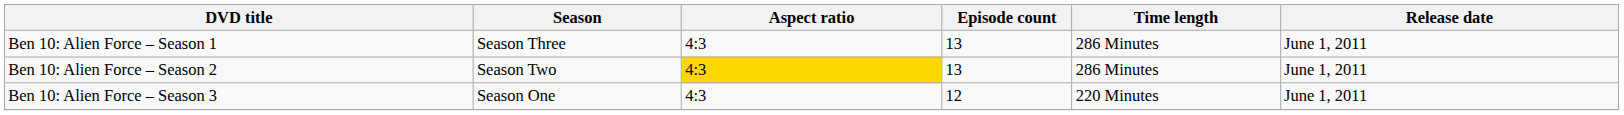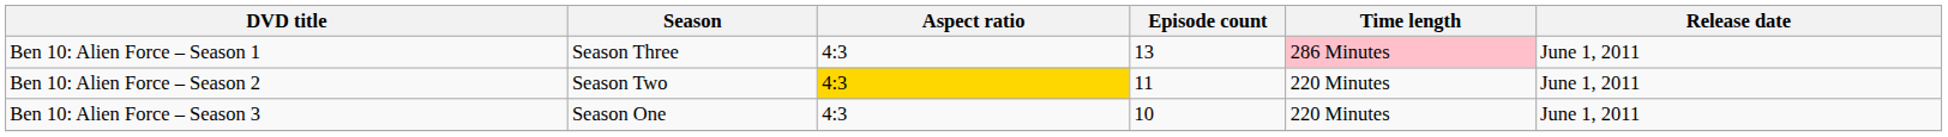 <table class="wikitable" style="width:99%">
 <tr>
 <th width="18%">DVD title</th>
 <th width="8%">Season</th>
 <th width="10%">Aspect ratio</th>
 <th width="5%">Episode count</th>
 <th width="8%">Time length</th>
 <th width="13%">Release date</th>
 </tr>
 <tr>
 <td>Ben 10: Alien Force – Season 1</td>
 <td>Season Three</td>
 <td>4:3</td>
 <td>13 </td>
-<td>286 Minutes</td>
+<td style="background: pink;">286 Minutes</td>
 <td>June 1, 2011 </td>
 </tr>
 <tr>
 <td>Ben 10: Alien Force – Season 2</td>
 <td>Season Two</td>
 <td style="background: gold;">4:3</td>
-<td>13</td>
-<td>286 Minutes</td>
+<td>11</td>
+<td>220 Minutes</td>
 <td>June 1, 2011</td>
 </tr>
 <tr>
 <td>Ben 10: Alien Force – Season 3</td>
 <td>Season One</td>
 <td>4:3</td>
-<td>12</td>
+<td>10</td>
 <td>220 Minutes</td>
 <td>June 1, 2011</td>
 </tr>
 <tr>
 </tr>
 </table>
